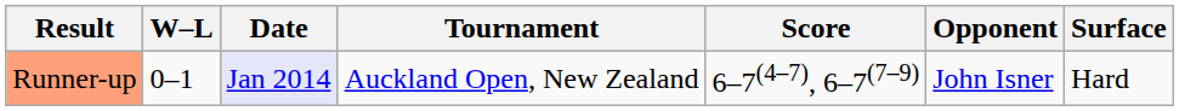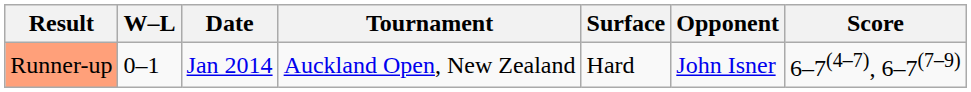 <table class="sortable wikitable">
 <tr>
 <th>Result</th>
 <th>W–L</th>
 <th>Date</th>
 <th>Tournament</th>
+<th>Surface</th>
+<th>Opponent</th>
 <th>Score</th>
-<th>Opponent</th>
-<th>Surface</th>
 </tr>
 <tr>
 <td bgcolor=ffa07a>Runner-up</td>
 <td>0–1</td>
-<td style="background: lavender;"><a href='#'>Jan 2014</a></td>
+<td><a href='#'>Jan 2014</a></td>
 <td><a href='#'>Auckland Open</a>, New Zealand</td>
+<td>Hard</td>
+<td> <a href='#'>John Isner</a></td>
 <td>6–7<sup>(4–7)</sup>, 6–7<sup>(7–9)</sup></td>
-<td> <a href='#'>John Isner</a></td>
-<td>Hard</td>
 </tr>
 </table>
